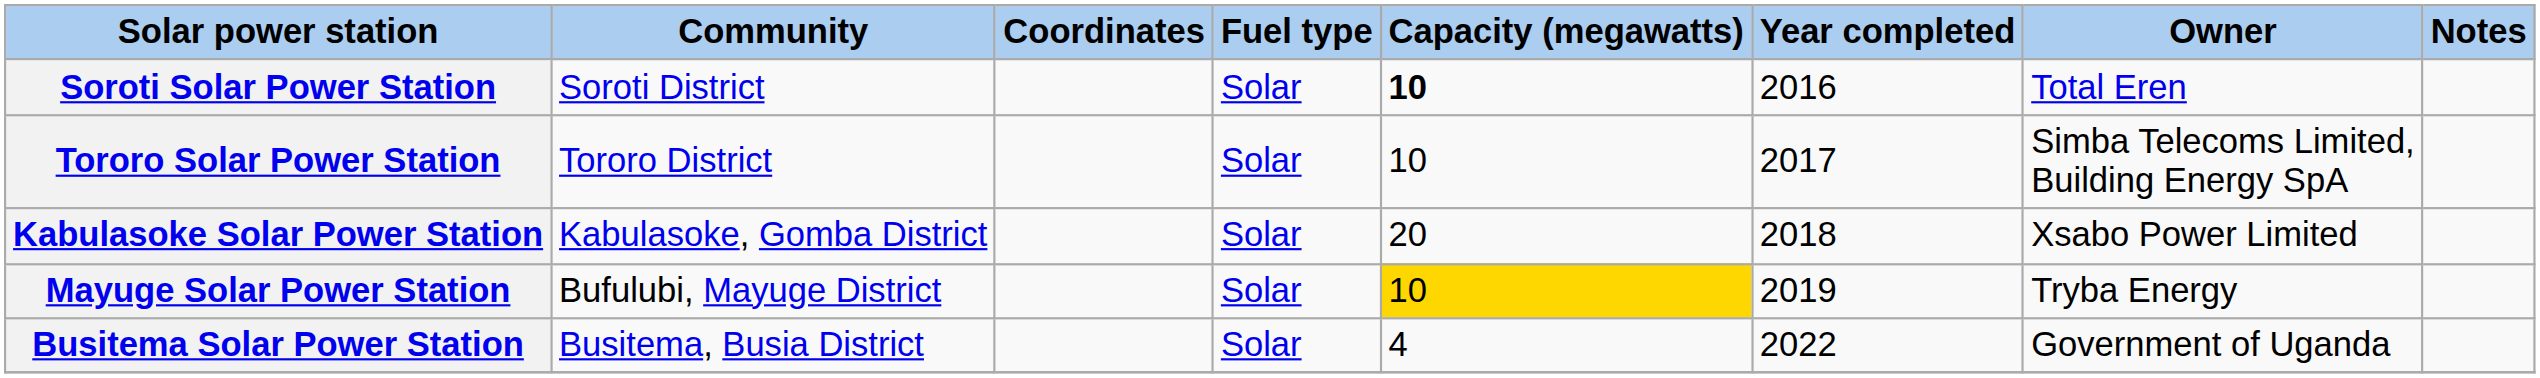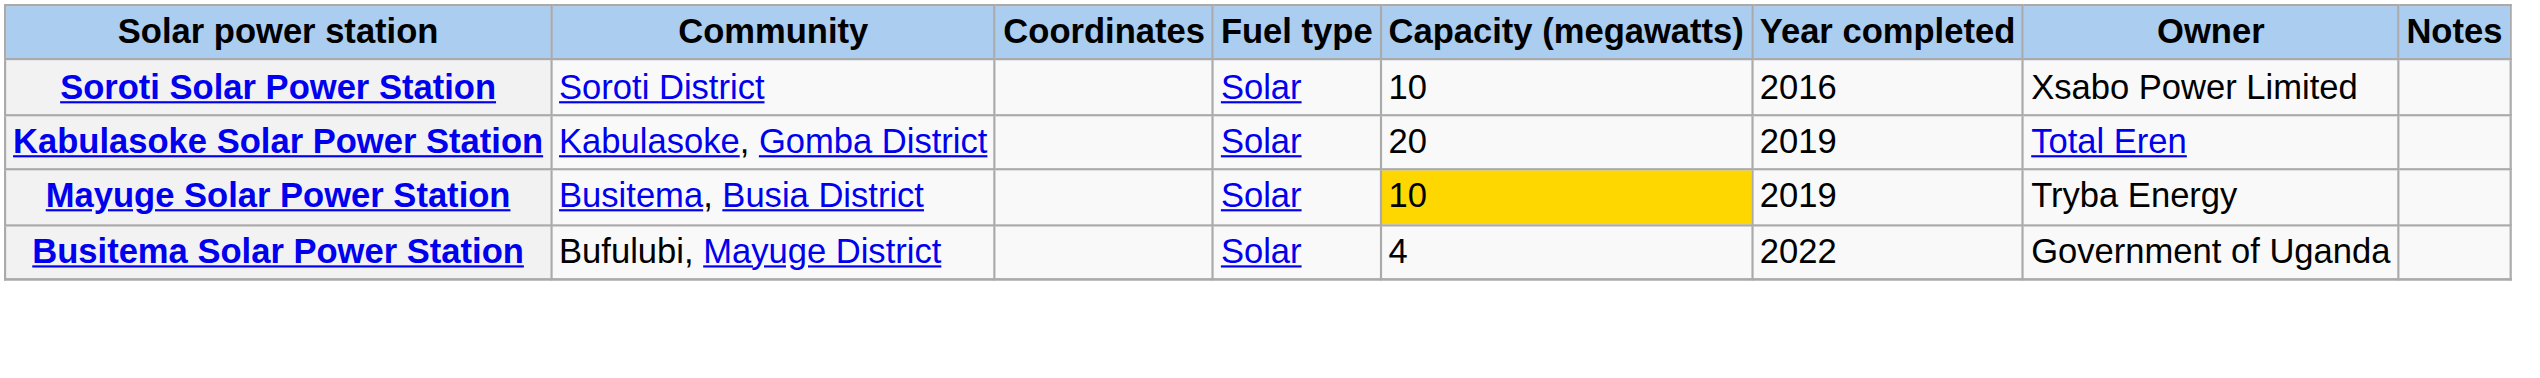 <table class="wikitable sortable">
 <tr>
 <th style="background-color:#ABCDEF;">Solar power station</th>
 <th style="background-color:#ABCDEF;">Community</th>
 <th style="background-color:#ABCDEF;">Coordinates</th>
 <th style="background-color:#ABCDEF;">Fuel type</th>
 <th data-sort-type="number" style="background-color:#ABCDEF;">Capacity (megawatts)</th>
 <th style="background-color:#ABCDEF;">Year completed</th>
 <th style="background-color:#ABCDEF;">Owner</th>
 <th style="background-color:#ABCDEF;">Notes</th>
 </tr>
 <tr>
 <th><a href='#'>Soroti Solar Power Station</a></th>
 <td><a href='#'>Soroti District</a></td>
 <td></td>
 <td><a href='#'>Solar</a></td>
-<td><strong>10</strong></td>
+<td>10</td>
 <td>2016</td>
-<td><a href='#'>Total Eren</a></td>
-<td></td>
-</tr>
-<tr>
-<th><a href='#'>Tororo Solar Power Station</a></th>
-<td><a href='#'>Tororo District</a></td>
-<td></td>
-<td><a href='#'>Solar</a></td>
-<td>10</td>
-<td>2017</td>
-<td>Simba Telecoms Limited,<br>Building Energy SpA</td>
+<td>Xsabo Power Limited</td>
 <td></td>
 </tr>
 <tr>
 <th><a href='#'>Kabulasoke Solar Power Station</a></th>
 <td><a href='#'>Kabulasoke</a>, <a href='#'>Gomba District</a></td>
 <td></td>
 <td><a href='#'>Solar</a></td>
 <td>20</td>
-<td>2018</td>
-<td>Xsabo Power Limited</td>
+<td>2019</td>
+<td><a href='#'>Total Eren</a></td>
 <td></td>
 </tr>
 <tr>
 <th><a href='#'>Mayuge Solar Power Station</a></th>
-<td>Bufulubi, <a href='#'>Mayuge District</a></td>
+<td><a href='#'>Busitema</a>, <a href='#'>Busia District</a></td>
 <td></td>
 <td><a href='#'>Solar</a></td>
 <td style="background: gold;">10</td>
 <td>2019</td>
 <td>Tryba Energy</td>
 <td></td>
 </tr>
 <tr>
 <th><a href='#'>Busitema Solar Power Station</a></th>
-<td><a href='#'>Busitema</a>, <a href='#'>Busia District</a></td>
+<td>Bufulubi, <a href='#'>Mayuge District</a></td>
 <td></td>
 <td><a href='#'>Solar</a></td>
 <td>4</td>
 <td>2022</td>
 <td>Government of Uganda</td>
 <td></td>
 </tr>
 <tr>
 </tr>
 </table>
